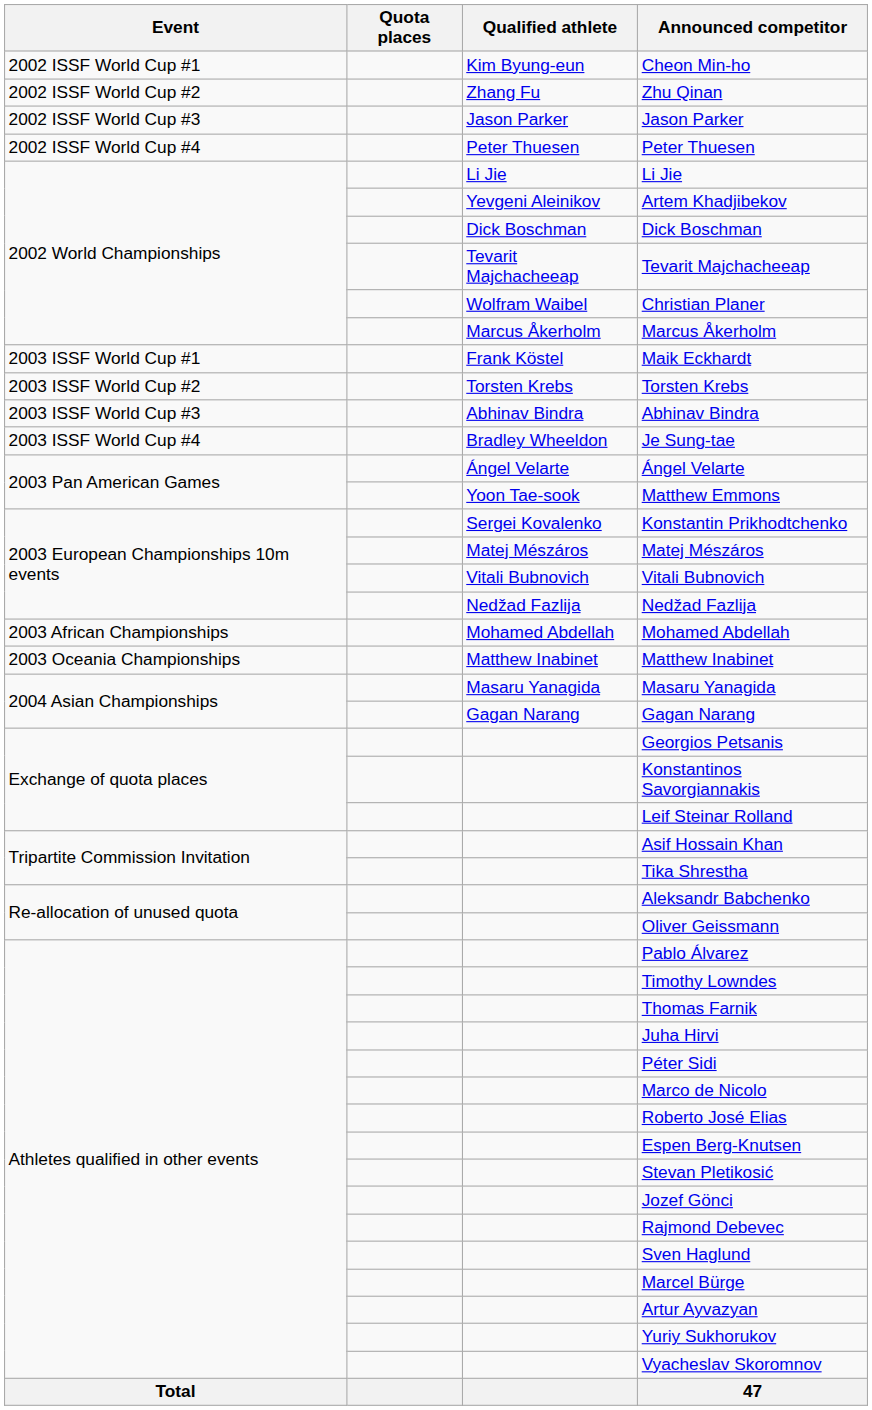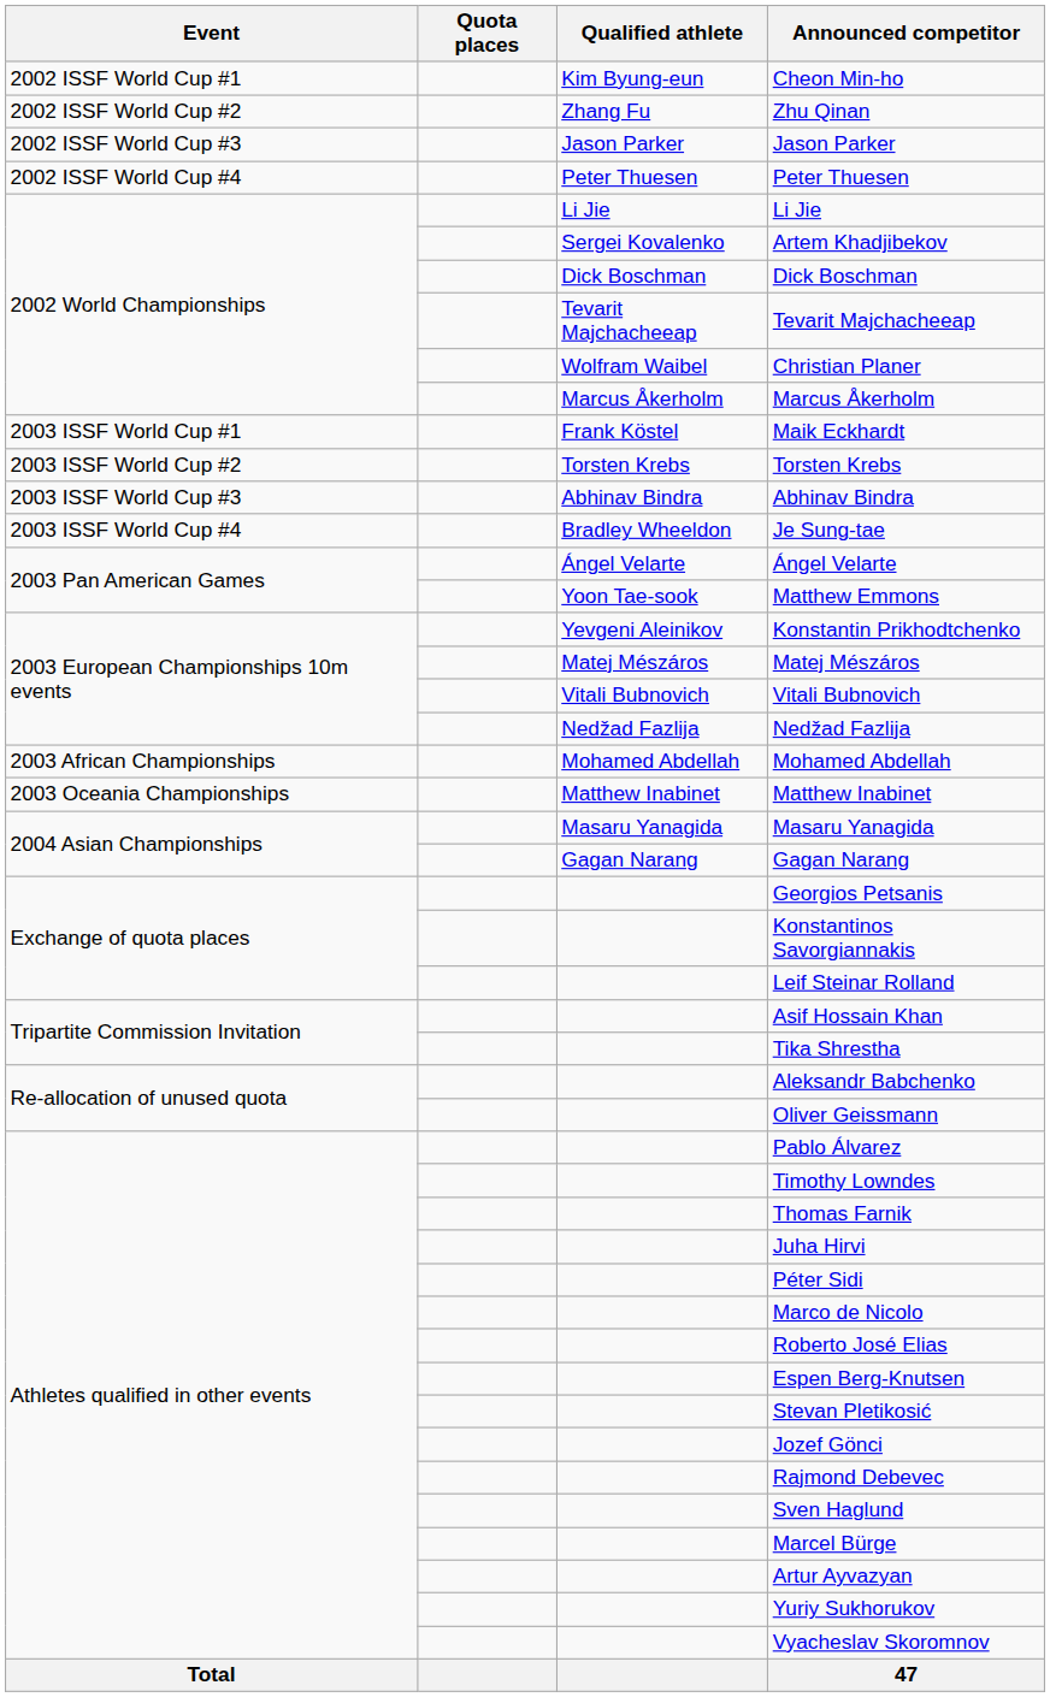 <table class=wikitable style="text-align:left" width=800>
 <tr>
 <th>Event</th>
 <th>Quota places</th>
 <th>Qualified athlete</th>
 <th>Announced competitor</th>
 </tr>
 <tr>
 <td>2002 ISSF World Cup #1</td>
 <td></td>
 <td><a href='#'>Kim Byung-eun</a></td>
 <td><a href='#'>Cheon Min-ho</a></td>
 </tr>
 <tr>
 <td>2002 ISSF World Cup #2</td>
 <td></td>
 <td><a href='#'>Zhang Fu</a></td>
 <td><a href='#'>Zhu Qinan</a></td>
 </tr>
 <tr>
 <td>2002 ISSF World Cup #3</td>
 <td></td>
 <td><a href='#'>Jason Parker</a></td>
 <td><a href='#'>Jason Parker</a></td>
 </tr>
 <tr>
 <td>2002 ISSF World Cup #4</td>
 <td></td>
 <td><a href='#'>Peter Thuesen</a></td>
 <td><a href='#'>Peter Thuesen</a></td>
 </tr>
 <tr>
 <td rowspan=6>2002 World Championships</td>
 <td></td>
 <td><a href='#'>Li Jie</a></td>
 <td><a href='#'>Li Jie</a></td>
 </tr>
 <tr>
 <td></td>
-<td><a href='#'>Yevgeni Aleinikov</a></td>
+<td><a href='#'>Sergei Kovalenko</a></td>
 <td><a href='#'>Artem Khadjibekov</a></td>
 </tr>
 <tr>
 <td></td>
 <td><a href='#'>Dick Boschman</a></td>
 <td><a href='#'>Dick Boschman</a></td>
 </tr>
 <tr>
 <td></td>
 <td><a href='#'>Tevarit Majchacheeap</a></td>
 <td><a href='#'>Tevarit Majchacheeap</a></td>
 </tr>
 <tr>
 <td></td>
 <td><a href='#'>Wolfram Waibel</a></td>
 <td><a href='#'>Christian Planer</a></td>
 </tr>
 <tr>
 <td></td>
 <td><a href='#'>Marcus Åkerholm</a></td>
 <td><a href='#'>Marcus Åkerholm</a></td>
 </tr>
 <tr>
 <td>2003 ISSF World Cup #1</td>
 <td></td>
 <td><a href='#'>Frank Köstel</a></td>
 <td><a href='#'>Maik Eckhardt</a></td>
 </tr>
 <tr>
 <td>2003 ISSF World Cup #2</td>
 <td></td>
 <td><a href='#'>Torsten Krebs</a></td>
 <td><a href='#'>Torsten Krebs</a></td>
 </tr>
 <tr>
 <td>2003 ISSF World Cup #3</td>
 <td></td>
 <td><a href='#'>Abhinav Bindra</a></td>
 <td><a href='#'>Abhinav Bindra</a></td>
 </tr>
 <tr>
 <td>2003 ISSF World Cup #4</td>
 <td></td>
 <td><a href='#'>Bradley Wheeldon</a></td>
 <td><a href='#'>Je Sung-tae</a></td>
 </tr>
 <tr>
 <td rowspan=2>2003 Pan American Games</td>
 <td></td>
 <td><a href='#'>Ángel Velarte</a></td>
 <td><a href='#'>Ángel Velarte</a></td>
 </tr>
 <tr>
 <td></td>
 <td><a href='#'>Yoon Tae-sook</a></td>
 <td><a href='#'>Matthew Emmons</a></td>
 </tr>
 <tr>
 <td rowspan=4>2003 European Championships 10m events</td>
 <td></td>
-<td><a href='#'>Sergei Kovalenko</a></td>
+<td><a href='#'>Yevgeni Aleinikov</a></td>
 <td><a href='#'>Konstantin Prikhodtchenko</a></td>
 </tr>
 <tr>
 <td></td>
 <td><a href='#'>Matej Mészáros</a></td>
 <td><a href='#'>Matej Mészáros</a></td>
 </tr>
 <tr>
 <td></td>
 <td><a href='#'>Vitali Bubnovich</a></td>
 <td><a href='#'>Vitali Bubnovich</a></td>
 </tr>
 <tr>
 <td></td>
 <td><a href='#'>Nedžad Fazlija</a></td>
 <td><a href='#'>Nedžad Fazlija</a></td>
 </tr>
 <tr>
 <td>2003 African Championships</td>
 <td></td>
 <td><a href='#'>Mohamed Abdellah</a></td>
 <td><a href='#'>Mohamed Abdellah</a></td>
 </tr>
 <tr>
 <td>2003 Oceania Championships</td>
 <td></td>
 <td><a href='#'>Matthew Inabinet</a></td>
 <td><a href='#'>Matthew Inabinet</a></td>
 </tr>
 <tr>
 <td rowspan=2>2004 Asian Championships</td>
 <td></td>
 <td><a href='#'>Masaru Yanagida</a></td>
 <td><a href='#'>Masaru Yanagida</a></td>
 </tr>
 <tr>
 <td></td>
 <td><a href='#'>Gagan Narang</a></td>
 <td><a href='#'>Gagan Narang</a></td>
 </tr>
 <tr>
 <td rowspan=3>Exchange of quota places</td>
 <td></td>
 <td></td>
 <td><a href='#'>Georgios Petsanis</a></td>
 </tr>
 <tr>
 <td></td>
 <td></td>
 <td><a href='#'>Konstantinos Savorgiannakis</a></td>
 </tr>
 <tr>
 <td></td>
 <td></td>
 <td><a href='#'>Leif Steinar Rolland</a></td>
 </tr>
 <tr>
 <td rowspan=2>Tripartite Commission Invitation</td>
 <td></td>
 <td></td>
 <td><a href='#'>Asif Hossain Khan</a></td>
 </tr>
 <tr>
 <td></td>
 <td></td>
 <td><a href='#'>Tika Shrestha</a></td>
 </tr>
 <tr>
 <td rowspan=2>Re-allocation of unused quota</td>
 <td></td>
 <td></td>
 <td><a href='#'>Aleksandr Babchenko</a></td>
 </tr>
 <tr>
 <td></td>
 <td></td>
 <td><a href='#'>Oliver Geissmann</a></td>
 </tr>
 <tr>
 <td rowspan=16>Athletes qualified in other events</td>
 <td></td>
 <td></td>
 <td><a href='#'>Pablo Álvarez</a></td>
 </tr>
 <tr>
 <td></td>
 <td></td>
 <td><a href='#'>Timothy Lowndes</a></td>
 </tr>
 <tr>
 <td></td>
 <td></td>
 <td><a href='#'>Thomas Farnik</a></td>
 </tr>
 <tr>
 <td></td>
 <td></td>
 <td><a href='#'>Juha Hirvi</a></td>
 </tr>
 <tr>
 <td></td>
 <td></td>
 <td><a href='#'>Péter Sidi</a></td>
 </tr>
 <tr>
 <td></td>
 <td></td>
 <td><a href='#'>Marco de Nicolo</a></td>
 </tr>
 <tr>
 <td></td>
 <td></td>
 <td><a href='#'>Roberto José Elias</a></td>
 </tr>
 <tr>
 <td></td>
 <td></td>
 <td><a href='#'>Espen Berg-Knutsen</a></td>
 </tr>
 <tr>
 <td></td>
 <td></td>
 <td><a href='#'>Stevan Pletikosić</a></td>
 </tr>
 <tr>
 <td></td>
 <td></td>
 <td><a href='#'>Jozef Gönci</a></td>
 </tr>
 <tr>
 <td></td>
 <td></td>
 <td><a href='#'>Rajmond Debevec</a></td>
 </tr>
 <tr>
 <td></td>
 <td></td>
 <td><a href='#'>Sven Haglund</a></td>
 </tr>
 <tr>
 <td></td>
 <td></td>
 <td><a href='#'>Marcel Bürge</a></td>
 </tr>
 <tr>
 <td></td>
 <td></td>
 <td><a href='#'>Artur Ayvazyan</a></td>
 </tr>
 <tr>
 <td></td>
 <td></td>
 <td><a href='#'>Yuriy Sukhorukov</a></td>
 </tr>
 <tr>
 <td></td>
 <td></td>
 <td><a href='#'>Vyacheslav Skoromnov</a></td>
 </tr>
 <tr>
 <th>Total</th>
 <th></th>
 <th></th>
 <th>47</th>
 </tr>
 </table>
